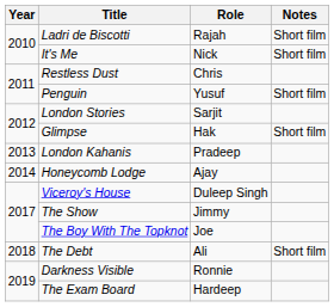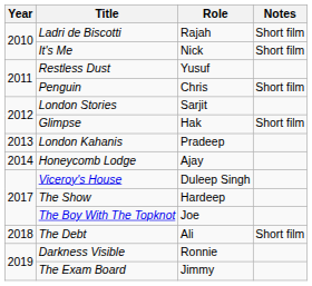 <table class="wikitable sortable">
 <tr>
 <th>Year</th>
 <th>Title</th>
 <th>Role</th>
 <th>Notes</th>
 </tr>
 <tr>
 <td rowspan=2>2010</td>
 <td><em>Ladri de Biscotti</em></td>
 <td>Rajah</td>
 <td>Short film</td>
 </tr>
 <tr>
 <td><em>It's Me</em></td>
 <td>Nick</td>
 <td>Short film</td>
 </tr>
 <tr>
 <td rowspan=2>2011</td>
 <td><em>Restless Dust</em></td>
-<td>Chris</td>
+<td>Yusuf</td>
 <td></td>
 </tr>
 <tr>
 <td><em>Penguin</em></td>
-<td>Yusuf</td>
+<td>Chris</td>
 <td>Short film</td>
 </tr>
 <tr>
 <td rowspan=2>2012</td>
 <td><em>London Stories</em></td>
 <td>Sarjit</td>
 <td></td>
 </tr>
 <tr>
 <td><em>Glimpse</em></td>
 <td>Hak</td>
 <td>Short film</td>
 </tr>
 <tr>
 <td>2013</td>
 <td><em>London Kahanis</em></td>
 <td>Pradeep</td>
 <td></td>
 </tr>
 <tr>
 <td>2014</td>
 <td><em>Honeycomb Lodge</em></td>
 <td>Ajay</td>
 <td></td>
 </tr>
 <tr>
 <td rowspan=3>2017</td>
 <td><em><a href='#'>Viceroy's House</a></em></td>
 <td>Duleep Singh</td>
 <td></td>
 </tr>
 <tr>
 <td><em>The Show</em></td>
-<td>Jimmy</td>
+<td>Hardeep</td>
 <td></td>
 </tr>
 <tr>
 <td><em><a href='#'>The Boy With The Topknot</a></em></td>
 <td>Joe</td>
 <td></td>
 </tr>
 <tr>
 <td>2018</td>
 <td><em>The Debt</em></td>
 <td>Ali</td>
 <td>Short film</td>
 </tr>
 <tr>
 <td rowspan=2>2019</td>
 <td><em>Darkness Visible</em></td>
 <td>Ronnie</td>
 <td></td>
 </tr>
 <tr>
 <td><em>The Exam Board</em></td>
-<td>Hardeep</td>
+<td>Jimmy</td>
 <td></td>
 </tr>
 </table>
